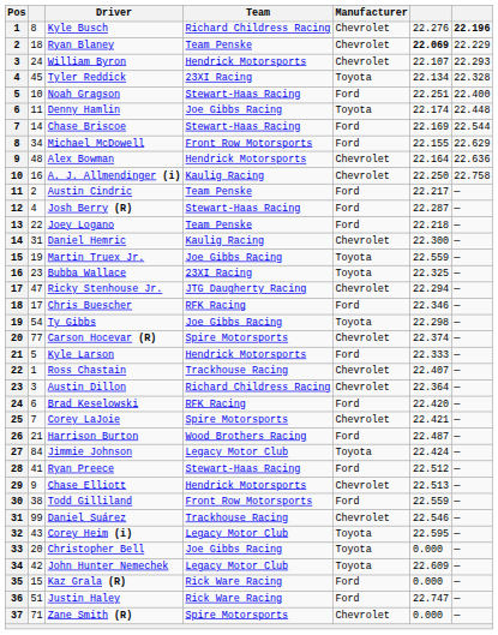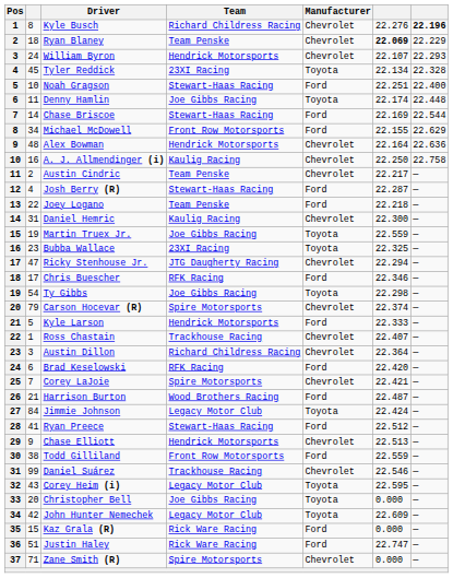 <table class="wikitable" style="font-size:95%">
 <tr>
 <th>Pos</th>
 <th></th>
 <th>Driver</th>
 <th>Team</th>
 <th>Manufacturer</th>
 <th></th>
 <th></th>
 </tr>
 <tr>
 <th>1</th>
 <td>8</td>
 <td><a href='#'>Kyle Busch</a></td>
 <td><a href='#'>Richard Childress Racing</a></td>
 <td>Chevrolet</td>
 <td>22.276</td>
 <td><strong>22.196</strong></td>
 </tr>
 <tr>
 <th>2</th>
 <td>18</td>
 <td><a href='#'>Ryan Blaney</a></td>
 <td><a href='#'>Team Penske</a></td>
 <td>Chevrolet</td>
 <td><strong>22.069</strong></td>
 <td>22.229</td>
 </tr>
 <tr>
 <th>3</th>
 <td>24</td>
 <td><a href='#'>William Byron</a></td>
 <td><a href='#'>Hendrick Motorsports</a></td>
 <td>Chevrolet</td>
 <td>22.107</td>
 <td>22.293</td>
 </tr>
 <tr>
 <th>4</th>
 <td>45</td>
 <td><a href='#'>Tyler Reddick</a></td>
 <td><a href='#'>23XI Racing</a></td>
 <td>Toyota</td>
 <td>22.134</td>
 <td>22.328</td>
 </tr>
 <tr>
 <th>5</th>
 <td>10</td>
 <td><a href='#'>Noah Gragson</a></td>
 <td><a href='#'>Stewart-Haas Racing</a></td>
 <td>Ford</td>
 <td>22.251</td>
 <td>22.400</td>
 </tr>
 <tr>
 <th>6</th>
 <td>11</td>
 <td><a href='#'>Denny Hamlin</a></td>
 <td><a href='#'>Joe Gibbs Racing</a></td>
 <td>Toyota</td>
 <td>22.174</td>
 <td>22.448</td>
 </tr>
 <tr>
 <th>7</th>
 <td>14</td>
 <td><a href='#'>Chase Briscoe</a></td>
 <td><a href='#'>Stewart-Haas Racing</a></td>
 <td>Ford</td>
 <td>22.169</td>
 <td>22.544</td>
 </tr>
 <tr>
 <th>8</th>
 <td>34</td>
 <td><a href='#'>Michael McDowell</a></td>
 <td><a href='#'>Front Row Motorsports</a></td>
 <td>Ford</td>
 <td>22.155</td>
 <td>22.629</td>
 </tr>
 <tr>
 <th>9</th>
 <td>48</td>
 <td><a href='#'>Alex Bowman</a></td>
 <td><a href='#'>Hendrick Motorsports</a></td>
 <td>Chevrolet</td>
 <td>22.164</td>
 <td>22.636</td>
 </tr>
 <tr>
 <th>10</th>
 <td>16</td>
 <td><a href='#'>A. J. Allmendinger</a> <strong>(i)</strong></td>
 <td><a href='#'>Kaulig Racing</a></td>
 <td>Chevrolet</td>
 <td>22.250</td>
 <td>22.758</td>
 </tr>
 <tr>
 <th>11</th>
 <td>2</td>
 <td><a href='#'>Austin Cindric</a></td>
 <td><a href='#'>Team Penske</a></td>
-<td>Ford</td>
+<td>Chevrolet</td>
 <td>22.217</td>
 <td>—</td>
 </tr>
 <tr>
 <th>12</th>
 <td>4</td>
 <td><a href='#'>Josh Berry</a> <strong>(R)</strong></td>
 <td><a href='#'>Stewart-Haas Racing</a></td>
 <td>Ford</td>
 <td>22.287</td>
 <td>—</td>
 </tr>
 <tr>
 <th>13</th>
 <td>22</td>
 <td><a href='#'>Joey Logano</a></td>
 <td><a href='#'>Team Penske</a></td>
 <td>Ford</td>
 <td>22.218</td>
 <td>—</td>
 </tr>
 <tr>
 <th>14</th>
 <td>31</td>
 <td><a href='#'>Daniel Hemric</a></td>
 <td><a href='#'>Kaulig Racing</a></td>
 <td>Chevrolet</td>
 <td>22.300</td>
 <td>—</td>
 </tr>
 <tr>
 <th>15</th>
 <td>19</td>
 <td><a href='#'>Martin Truex Jr.</a></td>
 <td><a href='#'>Joe Gibbs Racing</a></td>
 <td>Toyota</td>
 <td>22.559</td>
 <td>—</td>
 </tr>
 <tr>
 <th>16</th>
 <td>23</td>
 <td><a href='#'>Bubba Wallace</a></td>
 <td><a href='#'>23XI Racing</a></td>
 <td>Toyota</td>
 <td>22.325</td>
 <td>—</td>
 </tr>
 <tr>
 <th>17</th>
 <td>47</td>
 <td><a href='#'>Ricky Stenhouse Jr.</a></td>
 <td><a href='#'>JTG Daugherty Racing</a></td>
 <td>Chevrolet</td>
 <td>22.294</td>
 <td>—</td>
 </tr>
 <tr>
 <th>18</th>
 <td>17</td>
 <td><a href='#'>Chris Buescher</a></td>
 <td><a href='#'>RFK Racing</a></td>
 <td>Ford</td>
 <td>22.346</td>
 <td>—</td>
 </tr>
 <tr>
 <th>19</th>
 <td>54</td>
 <td><a href='#'>Ty Gibbs</a></td>
 <td><a href='#'>Joe Gibbs Racing</a></td>
 <td>Toyota</td>
 <td>22.298</td>
 <td>—</td>
 </tr>
 <tr>
 <th>20</th>
-<td>77</td>
+<td>79</td>
 <td><a href='#'>Carson Hocevar</a> <strong>(R)</strong></td>
 <td><a href='#'>Spire Motorsports</a></td>
 <td>Chevrolet</td>
 <td>22.374</td>
 <td>—</td>
 </tr>
 <tr>
 <th>21</th>
 <td>5</td>
 <td><a href='#'>Kyle Larson</a></td>
 <td><a href='#'>Hendrick Motorsports</a></td>
 <td>Ford</td>
 <td>22.333</td>
 <td>—</td>
 </tr>
 <tr>
 <th>22</th>
 <td>1</td>
 <td><a href='#'>Ross Chastain</a></td>
 <td><a href='#'>Trackhouse Racing</a></td>
 <td>Chevrolet</td>
 <td>22.407</td>
 <td>—</td>
 </tr>
 <tr>
 <th>23</th>
 <td>3</td>
 <td><a href='#'>Austin Dillon</a></td>
 <td><a href='#'>Richard Childress Racing</a></td>
 <td>Chevrolet</td>
 <td>22.364</td>
 <td>—</td>
 </tr>
 <tr>
 <th>24</th>
 <td>6</td>
 <td><a href='#'>Brad Keselowski</a></td>
 <td><a href='#'>RFK Racing</a></td>
 <td>Ford</td>
 <td>22.420</td>
 <td>—</td>
 </tr>
 <tr>
 <th>25</th>
 <td>7</td>
 <td><a href='#'>Corey LaJoie</a></td>
 <td><a href='#'>Spire Motorsports</a></td>
 <td>Chevrolet</td>
 <td>22.421</td>
 <td>—</td>
 </tr>
 <tr>
 <th>26</th>
 <td>21</td>
 <td><a href='#'>Harrison Burton</a></td>
 <td><a href='#'>Wood Brothers Racing</a></td>
 <td>Ford</td>
 <td>22.487</td>
 <td>—</td>
 </tr>
 <tr>
 <th>27</th>
 <td>84</td>
 <td><a href='#'>Jimmie Johnson</a></td>
 <td><a href='#'>Legacy Motor Club</a></td>
 <td>Toyota</td>
 <td>22.424</td>
 <td>—</td>
 </tr>
 <tr>
 <th>28</th>
 <td>41</td>
 <td><a href='#'>Ryan Preece</a></td>
 <td><a href='#'>Stewart-Haas Racing</a></td>
 <td>Ford</td>
 <td>22.512</td>
 <td>—</td>
 </tr>
 <tr>
 <th>29</th>
 <td>9</td>
 <td><a href='#'>Chase Elliott</a></td>
 <td><a href='#'>Hendrick Motorsports</a></td>
 <td>Chevrolet</td>
 <td>22.513</td>
 <td>—</td>
 </tr>
 <tr>
 <th>30</th>
 <td>38</td>
 <td><a href='#'>Todd Gilliland</a></td>
 <td><a href='#'>Front Row Motorsports</a></td>
 <td>Ford</td>
 <td>22.559</td>
 <td>—</td>
 </tr>
 <tr>
 <th>31</th>
 <td>99</td>
 <td><a href='#'>Daniel Suárez</a></td>
 <td><a href='#'>Trackhouse Racing</a></td>
 <td>Chevrolet</td>
 <td>22.546</td>
 <td>—</td>
 </tr>
 <tr>
 <th>32</th>
 <td>43</td>
 <td><a href='#'>Corey Heim</a> <strong>(i)</strong></td>
 <td><a href='#'>Legacy Motor Club</a></td>
 <td>Toyota</td>
 <td>22.595</td>
 <td>—</td>
 </tr>
 <tr>
 <th>33</th>
 <td>20</td>
 <td><a href='#'>Christopher Bell</a></td>
 <td><a href='#'>Joe Gibbs Racing</a></td>
 <td>Toyota</td>
 <td>0.000</td>
 <td>—</td>
 </tr>
 <tr>
 <th>34</th>
 <td>42</td>
 <td><a href='#'>John Hunter Nemechek</a></td>
 <td><a href='#'>Legacy Motor Club</a></td>
 <td>Toyota</td>
 <td>22.609</td>
 <td>—</td>
 </tr>
 <tr>
 <th>35</th>
 <td>15</td>
 <td><a href='#'>Kaz Grala</a> <strong>(R)</strong></td>
 <td><a href='#'>Rick Ware Racing</a></td>
 <td>Ford</td>
 <td>0.000</td>
 <td>—</td>
 </tr>
 <tr>
 <th>36</th>
 <td>51</td>
 <td><a href='#'>Justin Haley</a></td>
 <td><a href='#'>Rick Ware Racing</a></td>
 <td>Ford</td>
 <td>22.747</td>
 <td>—</td>
 </tr>
 <tr>
 <th>37</th>
 <td>71</td>
 <td><a href='#'>Zane Smith</a> <strong>(R)</strong></td>
 <td><a href='#'>Spire Motorsports</a></td>
 <td>Chevrolet</td>
 <td>0.000</td>
 <td>—</td>
 </tr>
 <tr>
 <th colspan="7"></th>
 </tr>
 </table>
